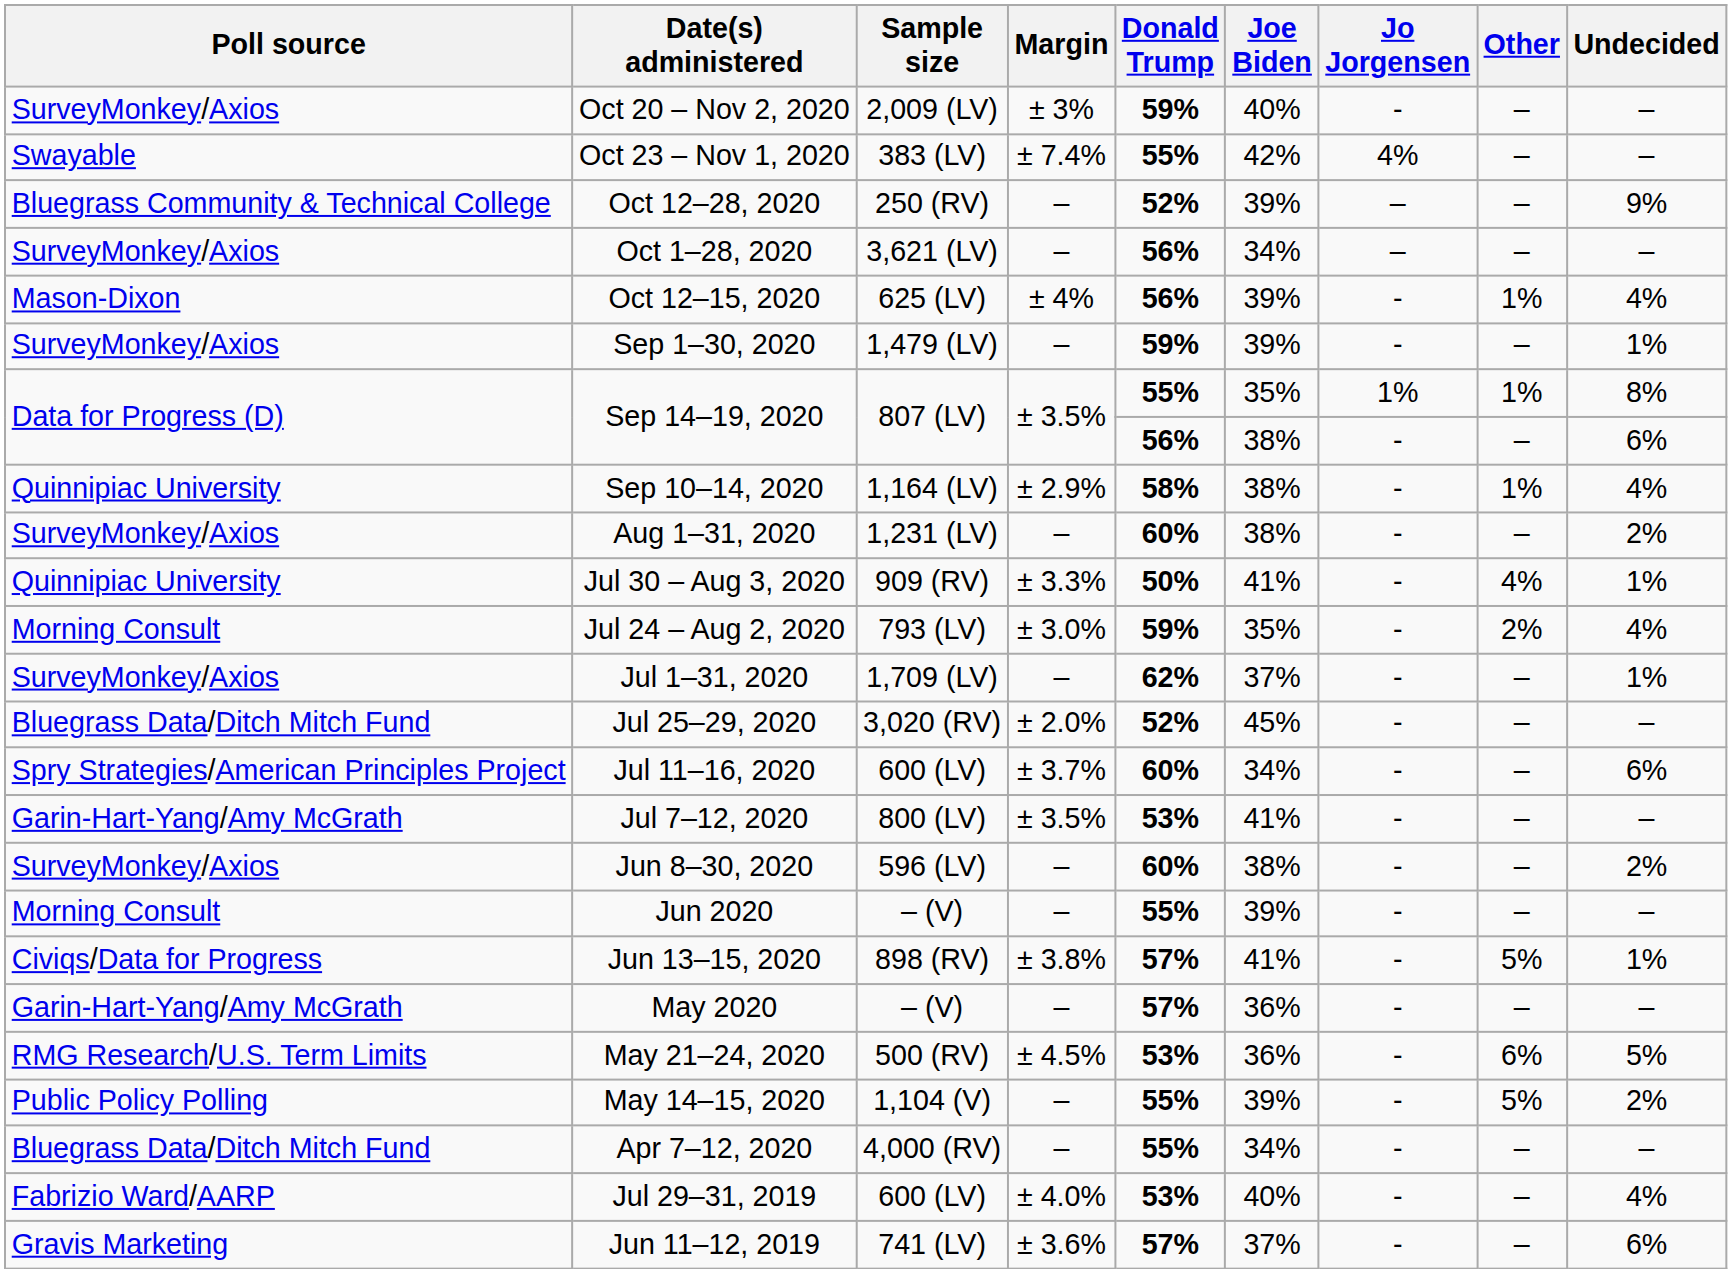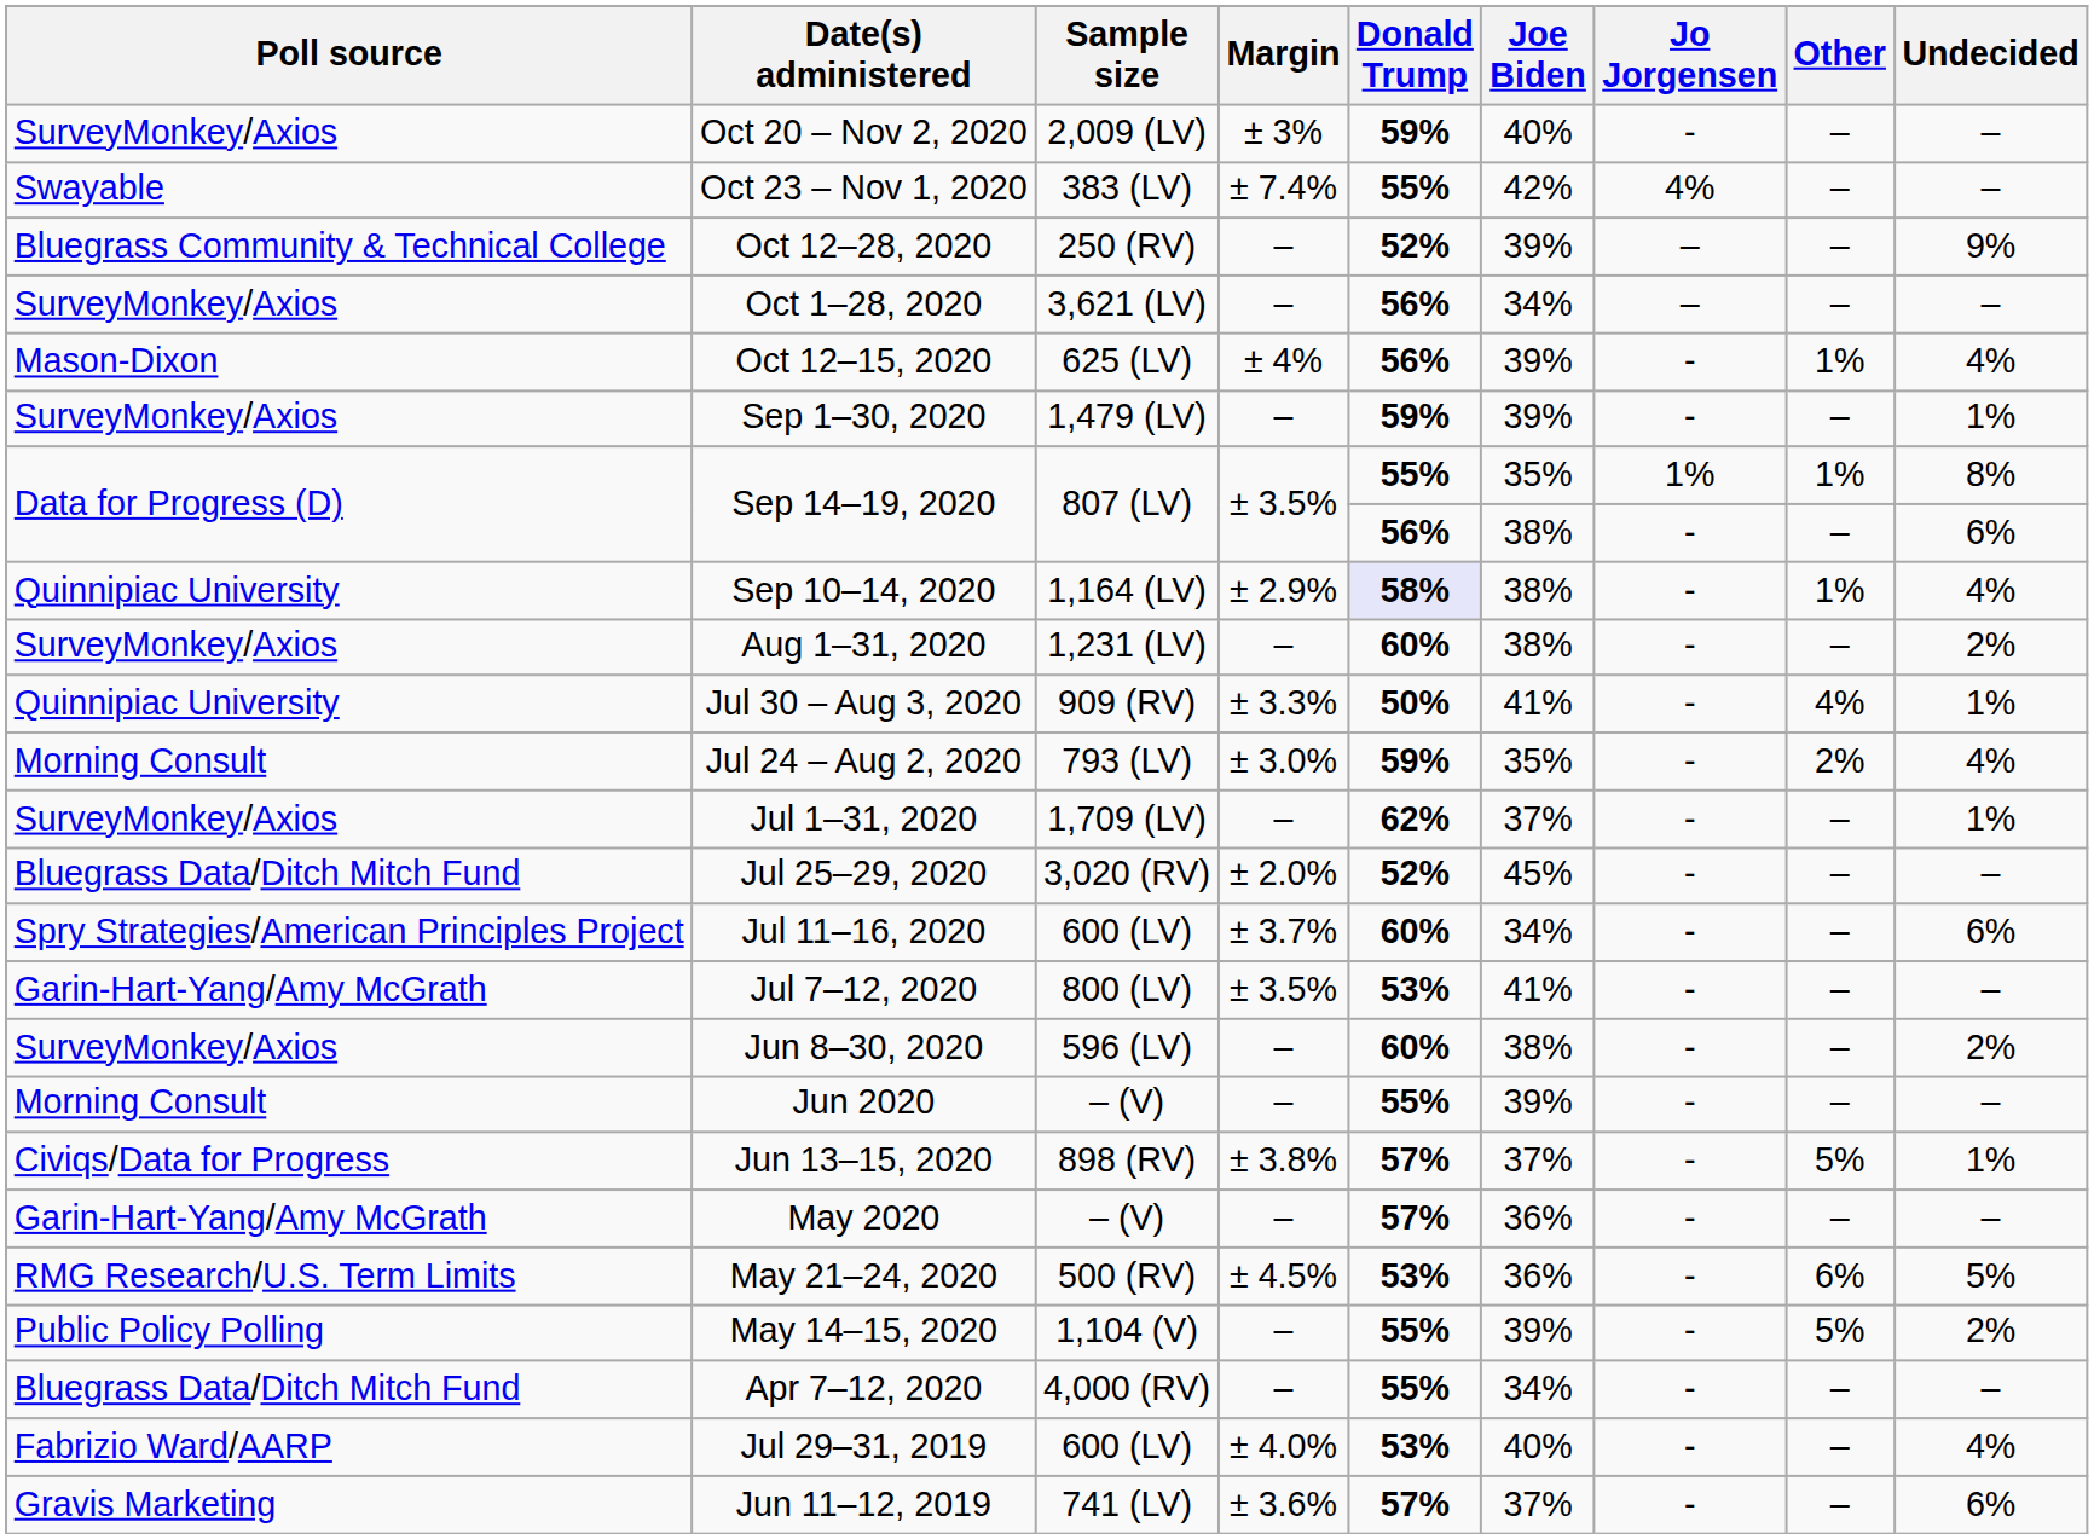 <table class="wikitable sortable" style="text-align:center;font-size:90%;line-height:17px">
 <tr>
 <th>Poll source</th>
 <th>Date(s)<br>administered</th>
 <th>Sample<br>size</th>
 <th>Margin<br></th>
 <th class="unsortable"><a href='#'>Donald<br>Trump</a><br><small></small></th>
 <th class="unsortable"><a href='#'>Joe<br>Biden</a><br><small></small></th>
 <th class="unsortable"><a href='#'>Jo<br>Jorgensen</a><br><small></small></th>
 <th class="unsortable"><a href='#'>Other</a></th>
 <th class="unsortable">Undecided</th>
 </tr>
 <tr>
 <td style="text-align:left;"><a href='#'>SurveyMonkey</a>/<a href='#'>Axios</a></td>
 <td>Oct 20 – Nov 2, 2020</td>
 <td>2,009 (LV)</td>
 <td>± 3%</td>
 <td><strong>59%</strong></td>
 <td>40%</td>
 <td>-</td>
 <td>–</td>
 <td>–</td>
 </tr>
 <tr>
 <td style="text-align:left;"><a href='#'>Swayable</a></td>
 <td>Oct 23 – Nov 1, 2020</td>
 <td>383 (LV)</td>
 <td>± 7.4%</td>
 <td><strong>55%</strong></td>
 <td>42%</td>
 <td>4%</td>
 <td>–</td>
 <td>–</td>
 </tr>
 <tr>
 <td style="text-align:left;"><a href='#'>Bluegrass Community & Technical College</a></td>
 <td>Oct 12–28, 2020</td>
 <td>250 (RV)</td>
 <td>–</td>
 <td><strong>52%</strong></td>
 <td>39%</td>
 <td>–</td>
 <td>–</td>
 <td>9%</td>
 </tr>
 <tr>
 <td style="text-align:left;"><a href='#'>SurveyMonkey</a>/<a href='#'>Axios</a></td>
 <td>Oct 1–28, 2020</td>
 <td>3,621 (LV)</td>
 <td>–</td>
 <td><strong>56%</strong></td>
 <td>34%</td>
 <td>–</td>
 <td>–</td>
 <td>–</td>
 </tr>
 <tr>
 <td style="text-align:left;"><a href='#'>Mason-Dixon</a></td>
 <td>Oct 12–15, 2020</td>
 <td>625 (LV)</td>
 <td>± 4%</td>
 <td><strong>56%</strong></td>
 <td>39%</td>
 <td>-</td>
 <td>1%</td>
 <td>4%</td>
 </tr>
 <tr>
 <td style="text-align:left;"><a href='#'>SurveyMonkey</a>/<a href='#'>Axios</a></td>
 <td>Sep 1–30, 2020</td>
 <td>1,479 (LV)</td>
 <td>–</td>
 <td><strong>59%</strong></td>
 <td>39%</td>
 <td>-</td>
 <td>–</td>
 <td>1%</td>
 </tr>
 <tr>
 <td rowspan=2 style="text-align:left;"><a href='#'>Data for Progress (D)</a></td>
 <td rowspan=2>Sep 14–19, 2020</td>
 <td rowspan=2>807 (LV)</td>
 <td rowspan=2>± 3.5%</td>
 <td><strong>55%</strong></td>
 <td>35%</td>
 <td>1%</td>
 <td>1%</td>
 <td>8%</td>
 </tr>
 <tr>
 <td><strong>56%</strong></td>
 <td>38%</td>
 <td>-</td>
 <td>–</td>
 <td>6%</td>
 </tr>
 <tr>
 <td style="text-align:left;"><a href='#'>Quinnipiac University</a></td>
 <td>Sep 10–14, 2020</td>
 <td>1,164 (LV)</td>
 <td>± 2.9%</td>
-<td><strong>58%</strong></td>
+<td style="background: lavender;"><strong>58%</strong></td>
 <td>38%</td>
 <td>-</td>
 <td>1%</td>
 <td>4%</td>
 </tr>
 <tr>
 <td style="text-align:left;"><a href='#'>SurveyMonkey</a>/<a href='#'>Axios</a></td>
 <td>Aug 1–31, 2020</td>
 <td>1,231 (LV)</td>
 <td>–</td>
 <td><strong>60%</strong></td>
 <td>38%</td>
 <td>-</td>
 <td>–</td>
 <td>2%</td>
 </tr>
 <tr>
 <td style="text-align:left;"><a href='#'>Quinnipiac University</a></td>
 <td>Jul 30 – Aug 3, 2020</td>
 <td>909 (RV)</td>
 <td>± 3.3%</td>
 <td><strong>50%</strong></td>
 <td>41%</td>
 <td>-</td>
 <td>4%</td>
 <td>1%</td>
 </tr>
 <tr>
 <td style="text-align:left;"><a href='#'>Morning Consult</a></td>
 <td>Jul 24 – Aug 2, 2020</td>
 <td>793 (LV)</td>
 <td>± 3.0%</td>
 <td><strong>59%</strong></td>
 <td>35%</td>
 <td>-</td>
 <td>2%</td>
 <td>4%</td>
 </tr>
 <tr>
 <td style="text-align:left;"><a href='#'>SurveyMonkey</a>/<a href='#'>Axios</a></td>
 <td>Jul 1–31, 2020</td>
 <td>1,709 (LV)</td>
 <td>–</td>
 <td><strong>62%</strong></td>
 <td>37%</td>
 <td>-</td>
 <td>–</td>
 <td>1%</td>
 </tr>
 <tr>
 <td style="text-align:left;"><a href='#'>Bluegrass Data</a>/<a href='#'>Ditch Mitch Fund</a></td>
 <td>Jul 25–29, 2020</td>
 <td>3,020 (RV)</td>
 <td>± 2.0%</td>
 <td><strong>52%</strong></td>
 <td>45%</td>
 <td>-</td>
 <td>–</td>
 <td>–</td>
 </tr>
 <tr>
 <td style="text-align:left;"><a href='#'>Spry Strategies</a>/<a href='#'>American Principles Project</a></td>
 <td>Jul 11–16, 2020</td>
 <td>600 (LV)</td>
 <td>± 3.7%</td>
 <td><strong>60%</strong></td>
 <td>34%</td>
 <td>-</td>
 <td>–</td>
 <td>6%</td>
 </tr>
 <tr>
 <td style="text-align:left;"><a href='#'>Garin-Hart-Yang</a>/<a href='#'>Amy McGrath</a></td>
 <td>Jul 7–12, 2020</td>
 <td>800 (LV)</td>
 <td>± 3.5%</td>
 <td><strong>53%</strong></td>
 <td>41%</td>
 <td>-</td>
 <td>–</td>
 <td>–</td>
 </tr>
 <tr>
 <td style="text-align:left;"><a href='#'>SurveyMonkey</a>/<a href='#'>Axios</a></td>
 <td>Jun 8–30, 2020</td>
 <td>596 (LV)</td>
 <td>–</td>
 <td><strong>60%</strong></td>
 <td>38%</td>
 <td>-</td>
 <td>–</td>
 <td>2%</td>
 </tr>
 <tr>
 <td style="text-align:left;"><a href='#'>Morning Consult</a></td>
 <td>Jun 2020</td>
 <td>– (V)</td>
 <td>–</td>
 <td><strong>55%</strong></td>
 <td>39%</td>
 <td>-</td>
 <td>–</td>
 <td>–</td>
 </tr>
 <tr>
 <td style="text-align:left;"><a href='#'>Civiqs</a>/<a href='#'>Data for Progress</a></td>
 <td>Jun 13–15, 2020</td>
 <td>898 (RV)</td>
 <td>± 3.8%</td>
 <td><strong>57%</strong></td>
-<td>41%</td>
+<td>37%</td>
 <td>-</td>
 <td>5%</td>
 <td>1%</td>
 </tr>
 <tr>
 <td style="text-align:left;"><a href='#'>Garin-Hart-Yang</a>/<a href='#'>Amy McGrath</a></td>
 <td>May 2020</td>
 <td>– (V)</td>
 <td>–</td>
 <td><strong>57%</strong></td>
 <td>36%</td>
 <td>-</td>
 <td>–</td>
 <td>–</td>
 </tr>
 <tr>
 <td style="text-align:left;"><a href='#'>RMG Research</a>/<a href='#'>U.S. Term Limits</a></td>
 <td>May 21–24, 2020</td>
 <td>500 (RV)</td>
 <td>± 4.5%</td>
 <td><strong>53%</strong></td>
 <td>36%</td>
 <td>-</td>
 <td>6%</td>
 <td>5%</td>
 </tr>
 <tr>
 <td style="text-align:left;"><a href='#'>Public Policy Polling</a></td>
 <td>May 14–15, 2020</td>
 <td>1,104 (V)</td>
 <td>–</td>
 <td><strong>55%</strong></td>
 <td>39%</td>
 <td>-</td>
 <td>5%</td>
 <td>2%</td>
 </tr>
 <tr>
 <td style="text-align:left;"><a href='#'>Bluegrass Data</a>/<a href='#'>Ditch Mitch Fund</a></td>
 <td>Apr 7–12, 2020</td>
 <td>4,000 (RV)</td>
 <td>–</td>
 <td><strong>55%</strong></td>
 <td>34%</td>
 <td>-</td>
 <td>–</td>
 <td>–</td>
 </tr>
 <tr>
 <td style="text-align:left;"><a href='#'>Fabrizio Ward</a>/<a href='#'>AARP</a></td>
 <td>Jul 29–31, 2019</td>
 <td>600 (LV)</td>
 <td>± 4.0%</td>
 <td><strong>53%</strong></td>
 <td>40%</td>
 <td>-</td>
 <td>–</td>
 <td>4%</td>
 </tr>
 <tr>
 <td style="text-align:left;"><a href='#'>Gravis Marketing</a></td>
 <td>Jun 11–12, 2019</td>
 <td>741 (LV)</td>
 <td>± 3.6%</td>
 <td><strong>57%</strong></td>
 <td>37%</td>
 <td>-</td>
 <td>–</td>
 <td>6%</td>
 </tr>
 </table>
